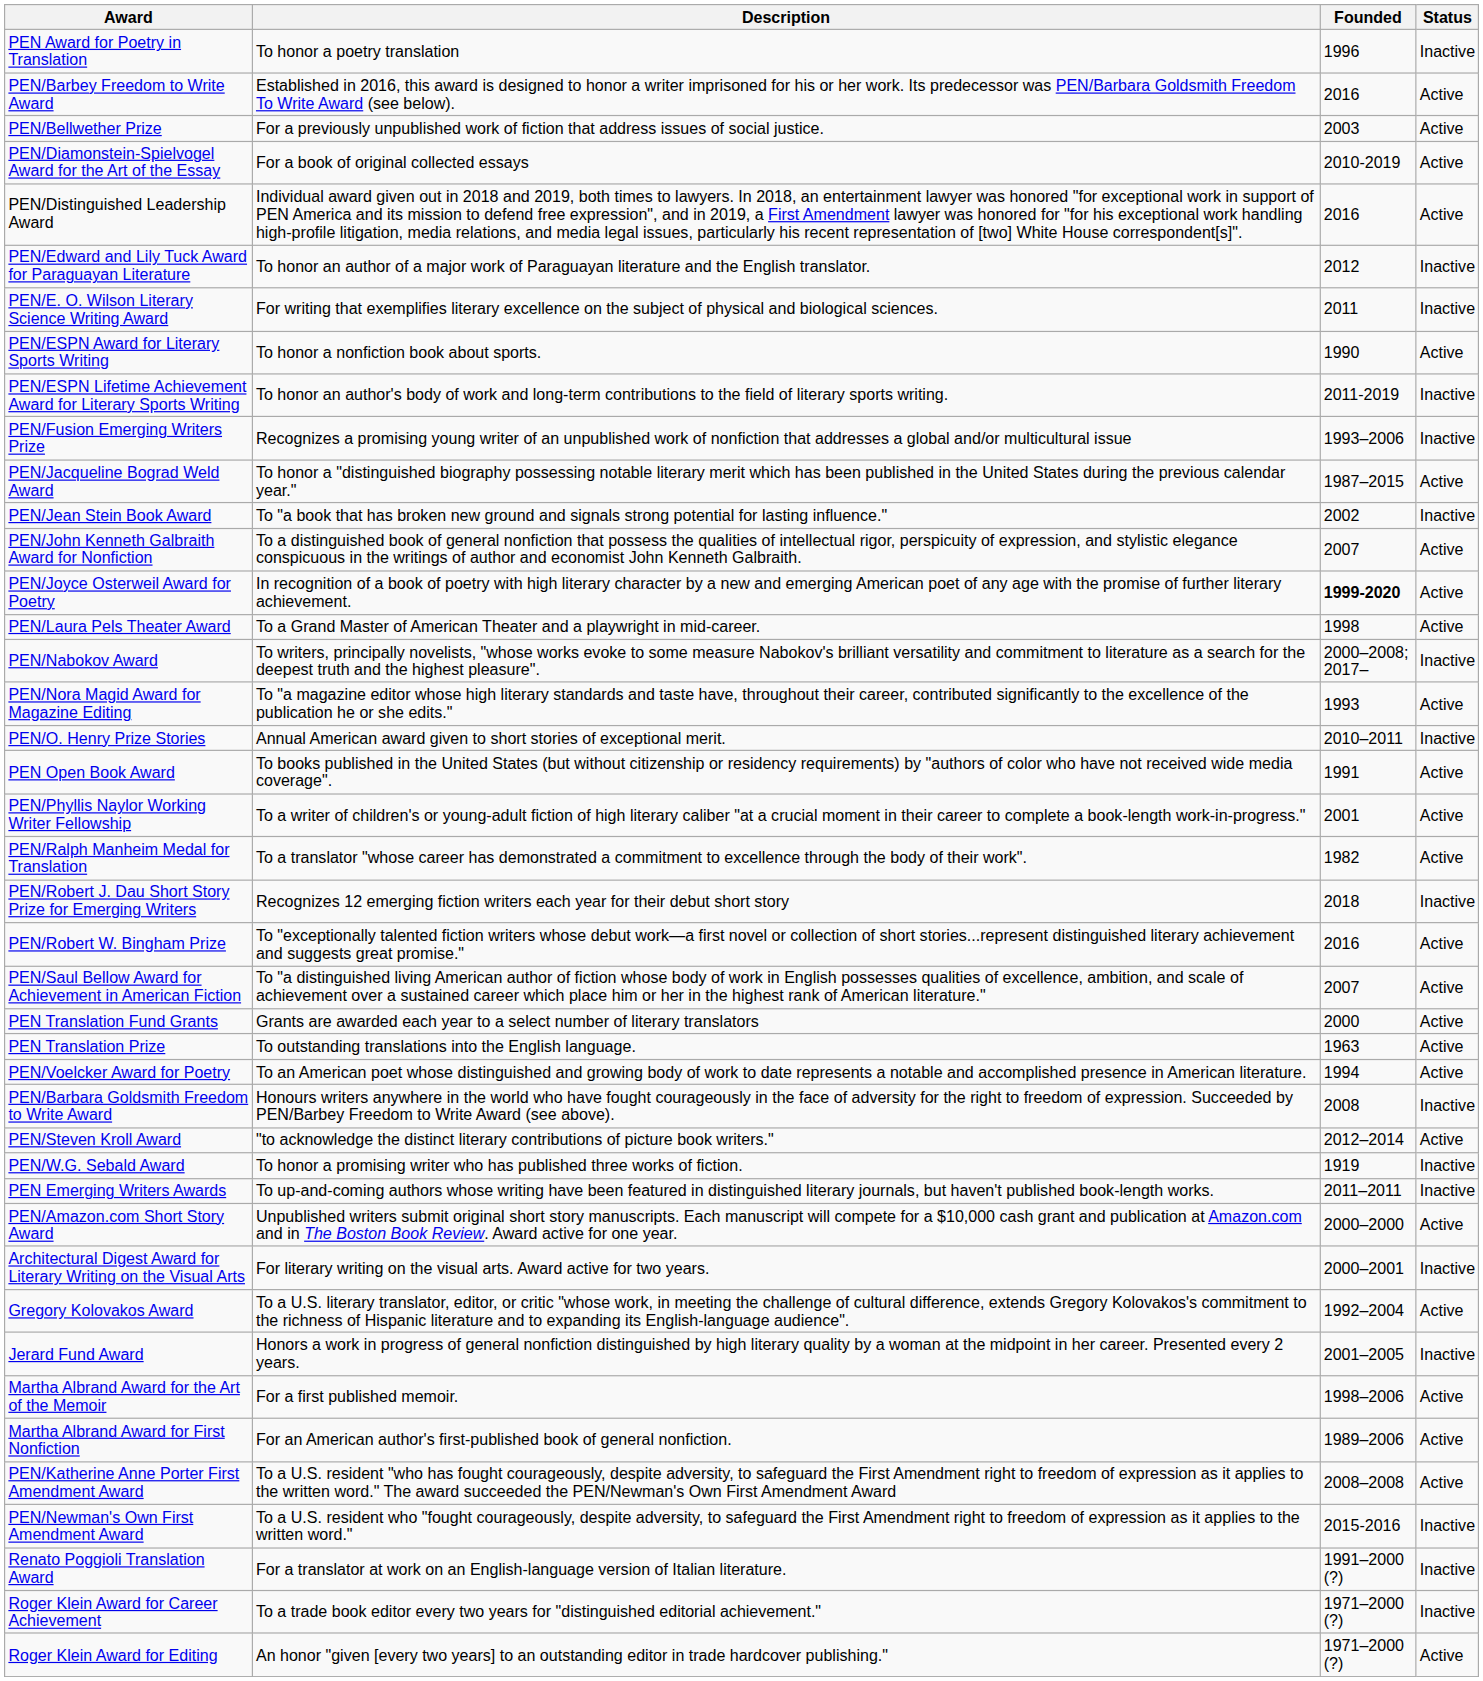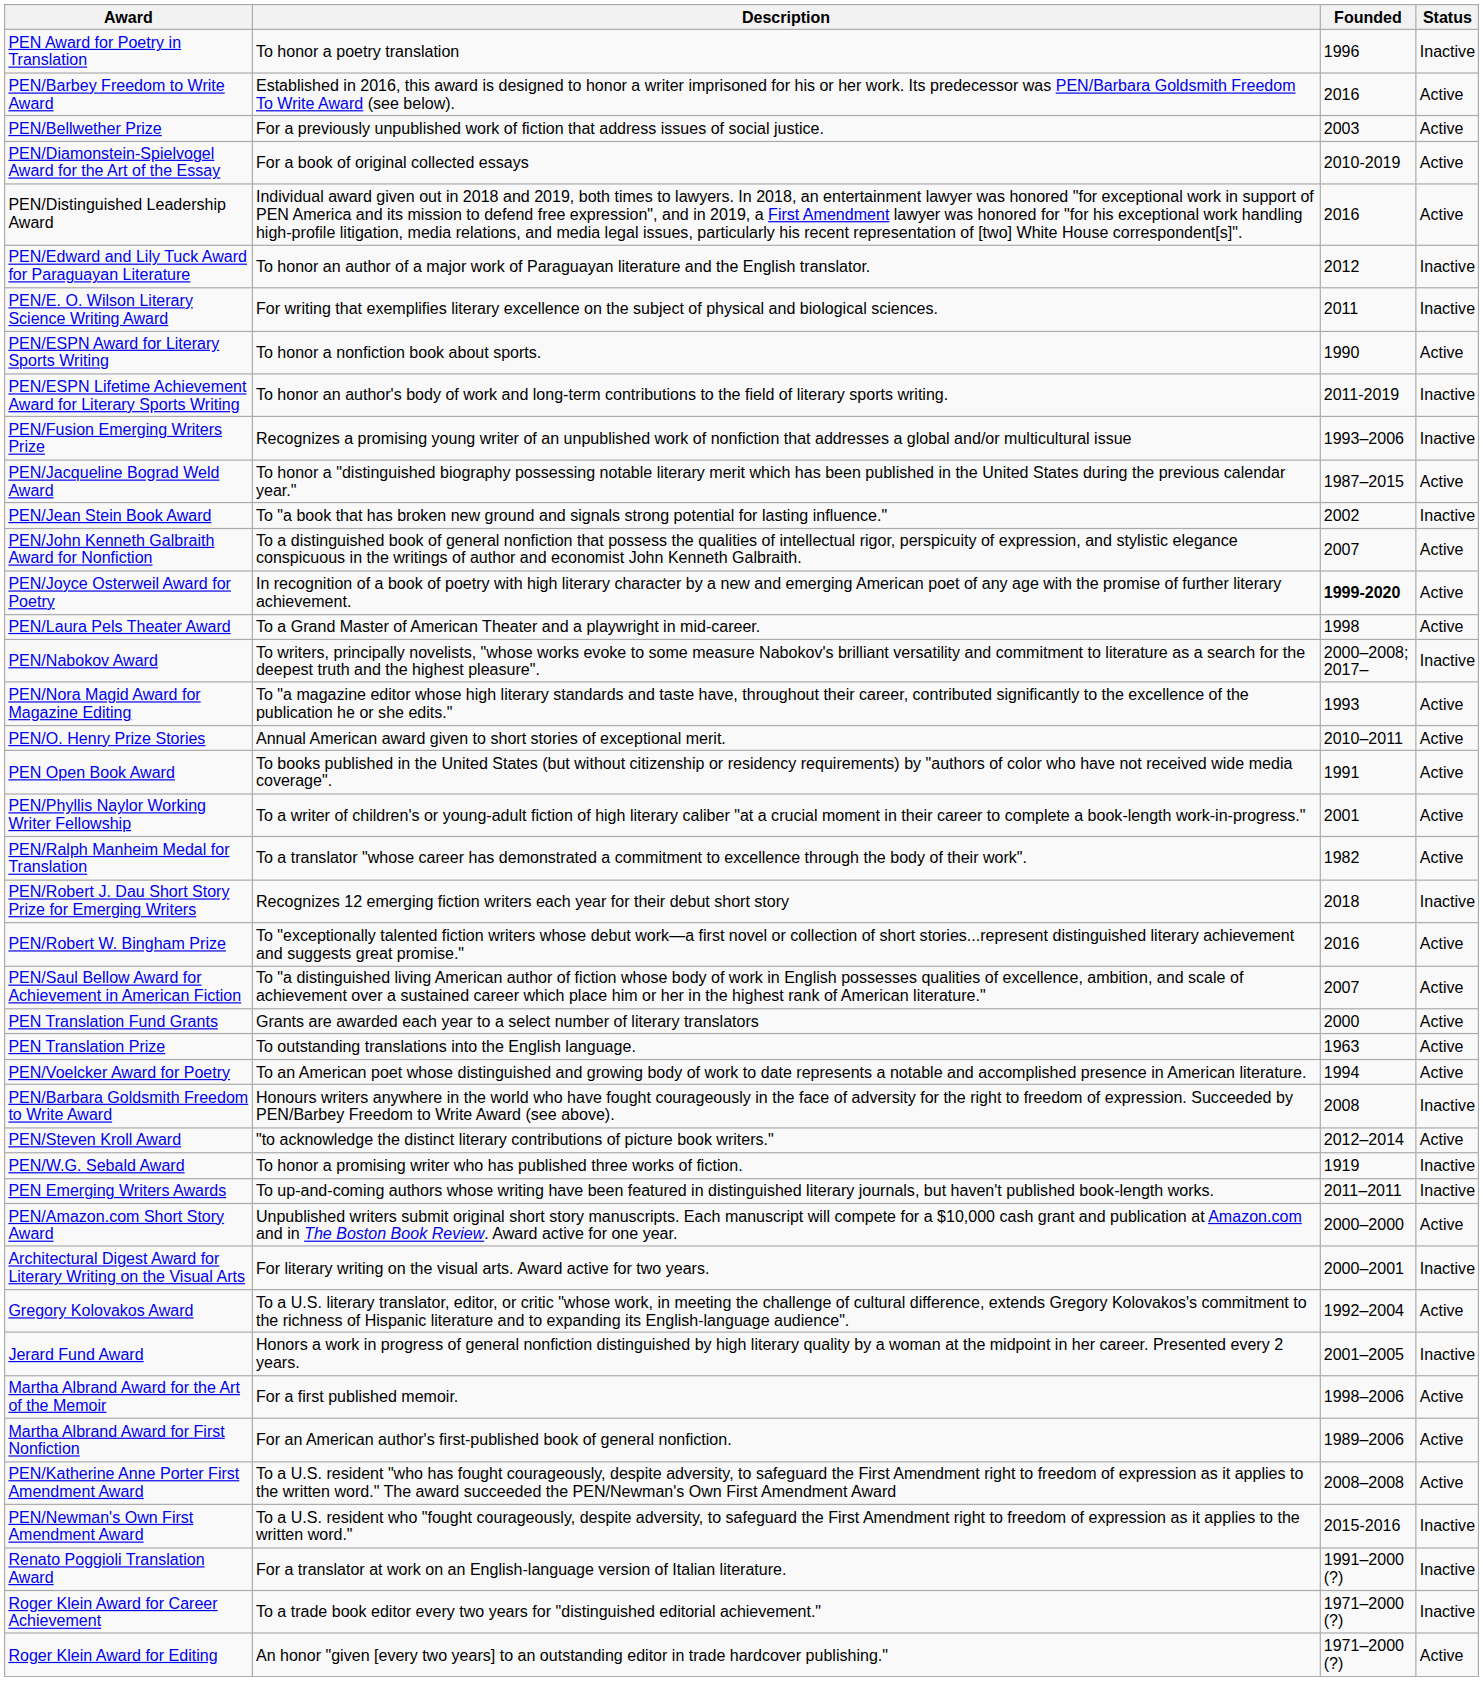 <table class="wikitable sortable" style="font-size: 85%;">
 <tr>
 <th>Award</th>
 <th>Description</th>
 <th>Founded</th>
 <th>Status</th>
 </tr>
 <tr>
 <td><a href='#'>PEN Award for Poetry in Translation</a></td>
 <td>To honor a poetry translation</td>
 <td>1996</td>
 <td>Inactive</td>
 </tr>
 <tr>
 <td><a href='#'>PEN/Barbey Freedom to Write Award</a></td>
 <td>Established in 2016, this award is designed to honor a writer imprisoned for his or her work. Its predecessor was <a href='#'>PEN/Barbara Goldsmith Freedom To Write Award</a> (see below).</td>
 <td>2016</td>
 <td>Active</td>
 </tr>
 <tr>
 <td><a href='#'>PEN/Bellwether Prize</a></td>
 <td>For a previously unpublished work of fiction that address issues of social justice.</td>
 <td>2003</td>
 <td>Active</td>
 </tr>
 <tr>
 <td><a href='#'>PEN/Diamonstein-Spielvogel Award for the Art of the Essay</a></td>
 <td>For a book of original collected essays</td>
 <td>2010-2019</td>
 <td>Active</td>
 </tr>
 <tr>
 <td>PEN/Distinguished Leadership Award</td>
 <td>Individual award given out in 2018 and 2019, both times to lawyers. In 2018, an entertainment lawyer was honored "for exceptional work in support of PEN America and its mission to defend free expression", and in 2019, a <a href='#'>First Amendment</a> lawyer was honored for "for his exceptional work handling high-profile litigation, media relations, and media legal issues, particularly his recent representation of [two] White House correspondent[s]".</td>
 <td>2016</td>
 <td>Active</td>
 </tr>
 <tr>
 <td><a href='#'>PEN/Edward and Lily Tuck Award for Paraguayan Literature</a></td>
 <td>To honor an author of a major work of Paraguayan literature and the English translator.</td>
 <td>2012</td>
 <td>Inactive</td>
 </tr>
 <tr>
 <td><a href='#'>PEN/E. O. Wilson Literary Science Writing Award</a></td>
 <td>For writing that exemplifies literary excellence on the subject of physical and biological sciences.</td>
 <td>2011</td>
 <td>Inactive</td>
 </tr>
 <tr>
 <td><a href='#'>PEN/ESPN Award for Literary Sports Writing</a></td>
 <td>To honor a nonfiction book about sports.</td>
 <td>1990</td>
 <td>Active</td>
 </tr>
 <tr>
 <td><a href='#'>PEN/ESPN Lifetime Achievement Award for Literary Sports Writing</a></td>
 <td>To honor an author's body of work and long-term contributions to the field of literary sports writing.</td>
 <td>2011-2019</td>
 <td>Inactive</td>
 </tr>
 <tr>
 <td><a href='#'>PEN/Fusion Emerging Writers Prize</a></td>
 <td>Recognizes a promising young writer of an unpublished work of nonfiction that addresses a global and/or multicultural issue</td>
 <td>1993–2006</td>
 <td>Inactive</td>
 </tr>
 <tr>
 <td><a href='#'>PEN/Jacqueline Bograd Weld Award</a></td>
 <td>To honor a "distinguished biography possessing notable literary merit which has been published in the United States during the previous calendar year."</td>
 <td>1987–2015</td>
 <td>Active</td>
 </tr>
 <tr>
 <td><a href='#'>PEN/Jean Stein Book Award</a></td>
 <td>To "a book that has broken new ground and signals strong potential for lasting influence."</td>
 <td>2002</td>
 <td>Inactive</td>
 </tr>
 <tr>
 <td><a href='#'>PEN/John Kenneth Galbraith Award for Nonfiction</a></td>
 <td>To a distinguished book of general nonfiction that possess the qualities of intellectual rigor, perspicuity of expression, and stylistic elegance conspicuous in the writings of author and economist John Kenneth Galbraith.</td>
 <td>2007</td>
 <td>Active</td>
 </tr>
 <tr>
 <td><a href='#'>PEN/Joyce Osterweil Award for Poetry</a></td>
 <td>In recognition of a book of poetry with high literary character by a new and emerging American poet of any age with the promise of further literary achievement.</td>
 <td><strong>1999-2020</strong></td>
 <td>Active</td>
 </tr>
 <tr>
 <td><a href='#'>PEN/Laura Pels Theater Award</a></td>
 <td>To a Grand Master of American Theater and a playwright in mid-career.</td>
 <td>1998</td>
 <td>Active</td>
 </tr>
 <tr>
 <td><a href='#'>PEN/Nabokov Award</a></td>
 <td>To writers, principally novelists, "whose works evoke to some measure Nabokov's brilliant versatility and commitment to literature as a search for the deepest truth and the highest pleasure".</td>
 <td>2000–2008; 2017–</td>
 <td>Inactive</td>
 </tr>
 <tr>
 <td><a href='#'>PEN/Nora Magid Award for Magazine Editing</a></td>
 <td>To "a magazine editor whose high literary standards and taste have, throughout their career, contributed significantly to the excellence of the publication he or she edits."</td>
 <td>1993</td>
 <td>Active</td>
 </tr>
 <tr>
 <td><a href='#'>PEN/O. Henry Prize Stories</a></td>
 <td>Annual American award given to short stories of exceptional merit.</td>
 <td>2010–2011</td>
-<td>Inactive</td>
+<td>Active</td>
 </tr>
 <tr>
 <td><a href='#'>PEN Open Book Award</a></td>
 <td>To books published in the United States (but without citizenship or residency requirements) by "authors of color who have not received wide media coverage".</td>
 <td>1991</td>
 <td>Active</td>
 </tr>
 <tr>
 <td><a href='#'>PEN/Phyllis Naylor Working Writer Fellowship</a></td>
 <td>To a writer of children's or young-adult fiction of high literary caliber "at a crucial moment in their career to complete a book-length work-in-progress."</td>
 <td>2001</td>
 <td>Active</td>
 </tr>
 <tr>
 <td><a href='#'>PEN/Ralph Manheim Medal for Translation</a></td>
 <td>To a translator "whose career has demonstrated a commitment to excellence through the body of their work".</td>
 <td>1982</td>
 <td>Active</td>
 </tr>
 <tr>
 <td><a href='#'>PEN/Robert J. Dau Short Story Prize for Emerging Writers</a></td>
 <td>Recognizes 12 emerging fiction writers each year for their debut short story</td>
 <td>2018</td>
 <td>Inactive</td>
 </tr>
 <tr>
 <td><a href='#'>PEN/Robert W. Bingham Prize</a></td>
 <td>To "exceptionally talented fiction writers whose debut work—a first novel or collection of short stories...represent distinguished literary achievement and suggests great promise."</td>
 <td>2016</td>
 <td>Active</td>
 </tr>
 <tr>
 <td><a href='#'>PEN/Saul Bellow Award for Achievement in American Fiction</a></td>
 <td>To "a distinguished living American author of fiction whose body of work in English possesses qualities of excellence, ambition, and scale of achievement over a sustained career which place him or her in the highest rank of American literature."</td>
 <td>2007</td>
 <td>Active</td>
 </tr>
 <tr>
 <td><a href='#'>PEN Translation Fund Grants</a></td>
 <td>Grants are awarded each year to a select number of literary translators</td>
 <td>2000</td>
 <td>Active</td>
 </tr>
 <tr>
 <td><a href='#'>PEN Translation Prize</a></td>
 <td>To outstanding translations into the English language.</td>
 <td>1963</td>
 <td>Active</td>
 </tr>
 <tr>
 <td><a href='#'>PEN/Voelcker Award for Poetry</a></td>
 <td>To an American poet whose distinguished and growing body of work to date represents a notable and accomplished presence in American literature.</td>
 <td>1994</td>
 <td>Active</td>
 </tr>
 <tr>
 <td><a href='#'>PEN/Barbara Goldsmith Freedom to Write Award</a></td>
 <td>Honours writers anywhere in the world who have fought courageously in the face of adversity for the right to freedom of expression. Succeeded by PEN/Barbey Freedom to Write Award (see above).</td>
 <td>2008</td>
 <td>Inactive</td>
 </tr>
 <tr>
 <td><a href='#'>PEN/Steven Kroll Award</a></td>
 <td>"to acknowledge the distinct literary contributions of picture book writers."</td>
 <td>2012–2014</td>
 <td>Active</td>
 </tr>
 <tr>
 <td><a href='#'>PEN/W.G. Sebald Award</a></td>
 <td>To honor a promising writer who has published three works of fiction.</td>
 <td>1919</td>
 <td>Inactive</td>
 </tr>
 <tr>
 <td><a href='#'>PEN Emerging Writers Awards</a></td>
 <td>To up-and-coming authors whose writing have been featured in distinguished literary journals, but haven't published book-length works.</td>
 <td>2011–2011</td>
 <td>Inactive</td>
 </tr>
 <tr>
 <td><a href='#'>PEN/Amazon.com Short Story Award</a></td>
 <td>Unpublished writers submit original short story manuscripts. Each manuscript will compete for a $10,000 cash grant and publication at <a href='#'>Amazon.com</a> and in <em><a href='#'>The Boston Book Review</a></em>. Award active for one year.</td>
 <td>2000–2000</td>
 <td>Active</td>
 </tr>
 <tr>
 <td><a href='#'>Architectural Digest Award for Literary Writing on the Visual Arts</a></td>
 <td>For literary writing on the visual arts. Award active for two years.</td>
 <td>2000–2001</td>
 <td>Inactive</td>
 </tr>
 <tr>
 <td><a href='#'>Gregory Kolovakos Award</a></td>
 <td>To a U.S. literary translator, editor, or critic "whose work, in meeting the challenge of cultural difference, extends Gregory Kolovakos's commitment to the richness of Hispanic literature and to expanding its English-language audience".</td>
 <td>1992–2004</td>
 <td>Active</td>
 </tr>
 <tr>
 <td><a href='#'>Jerard Fund Award</a></td>
 <td>Honors a work in progress of general nonfiction distinguished by high literary quality by a woman at the midpoint in her career. Presented every 2 years.</td>
 <td>2001–2005</td>
 <td>Inactive</td>
 </tr>
 <tr>
 <td><a href='#'>Martha Albrand Award for the Art of the Memoir</a></td>
 <td>For a first published memoir.</td>
 <td>1998–2006</td>
 <td>Active</td>
 </tr>
 <tr>
 <td><a href='#'>Martha Albrand Award for First Nonfiction</a></td>
 <td>For an American author's first-published book of general nonfiction.</td>
 <td>1989–2006</td>
 <td>Active</td>
 </tr>
 <tr>
 <td><a href='#'>PEN/Katherine Anne Porter First Amendment Award</a></td>
 <td>To a U.S. resident "who has fought courageously, despite adversity, to safeguard the First Amendment right to freedom of expression as it applies to the written word." The award succeeded the PEN/Newman's Own First Amendment Award</td>
 <td>2008–2008</td>
 <td>Active</td>
 </tr>
 <tr>
 <td><a href='#'>PEN/Newman's Own First Amendment Award</a></td>
 <td>To a U.S. resident who "fought courageously, despite adversity, to safeguard the First Amendment right to freedom of expression as it applies to the written word."</td>
 <td>2015-2016</td>
 <td>Inactive</td>
 </tr>
 <tr>
 <td><a href='#'>Renato Poggioli Translation Award</a></td>
 <td>For a translator at work on an English-language version of Italian literature.</td>
 <td>1991–2000 (?)</td>
 <td>Inactive</td>
 </tr>
 <tr>
 <td><a href='#'>Roger Klein Award for Career Achievement</a></td>
 <td>To a trade book editor every two years for "distinguished editorial achievement."</td>
 <td>1971–2000 (?)</td>
 <td>Inactive</td>
 </tr>
 <tr>
 <td><a href='#'>Roger Klein Award for Editing</a></td>
 <td>An honor "given [every two years] to an outstanding editor in trade hardcover publishing."</td>
 <td>1971–2000 (?)</td>
 <td>Active</td>
 </tr>
 </table>
